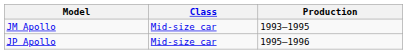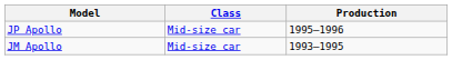 <table class="wikitable">
 <tr>
 <th style="width:200px;">Model</th>
 <th style="width:150px;"><a href='#'>Class</a></th>
 <th style="width:200px;">Production</th>
 </tr>
 <tr>
+<td valign="top"><a href='#'>JP Apollo</a></td>
+<td valign="top"><a href='#'>Mid-size car</a></td>
+<td valign="top">1995–1996</td>
+</tr>
+<tr>
 <td valign="top"><a href='#'>JM Apollo</a></td>
 <td valign="top"><a href='#'>Mid-size car</a></td>
 <td valign="top">1993–1995</td>
 </tr>
-<tr>
-<td valign="top"><a href='#'>JP Apollo</a></td>
-<td valign="top"><a href='#'>Mid-size car</a></td>
-<td valign="top">1995–1996</td>
-</tr>
 </table>
